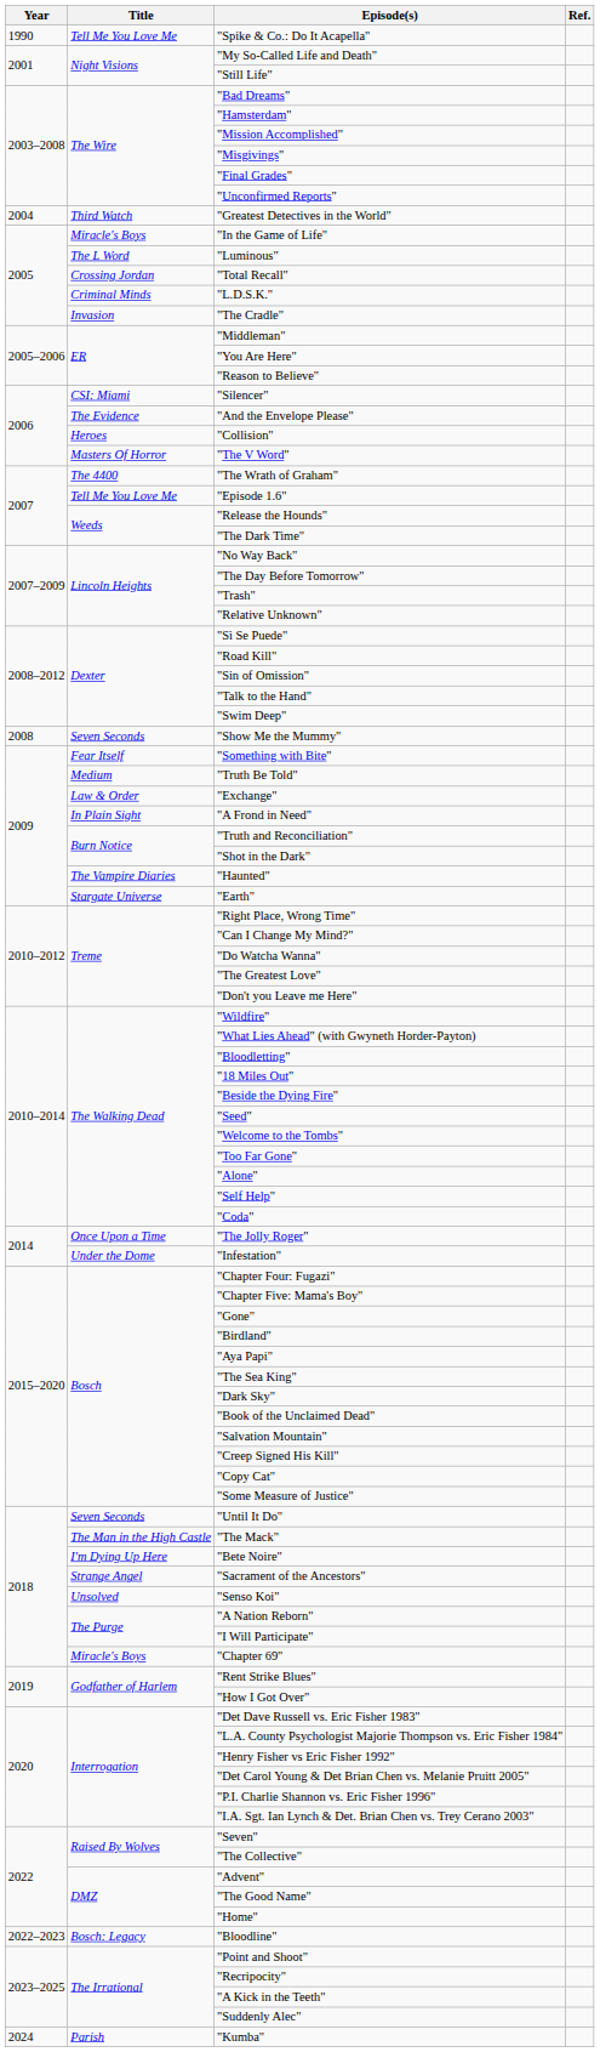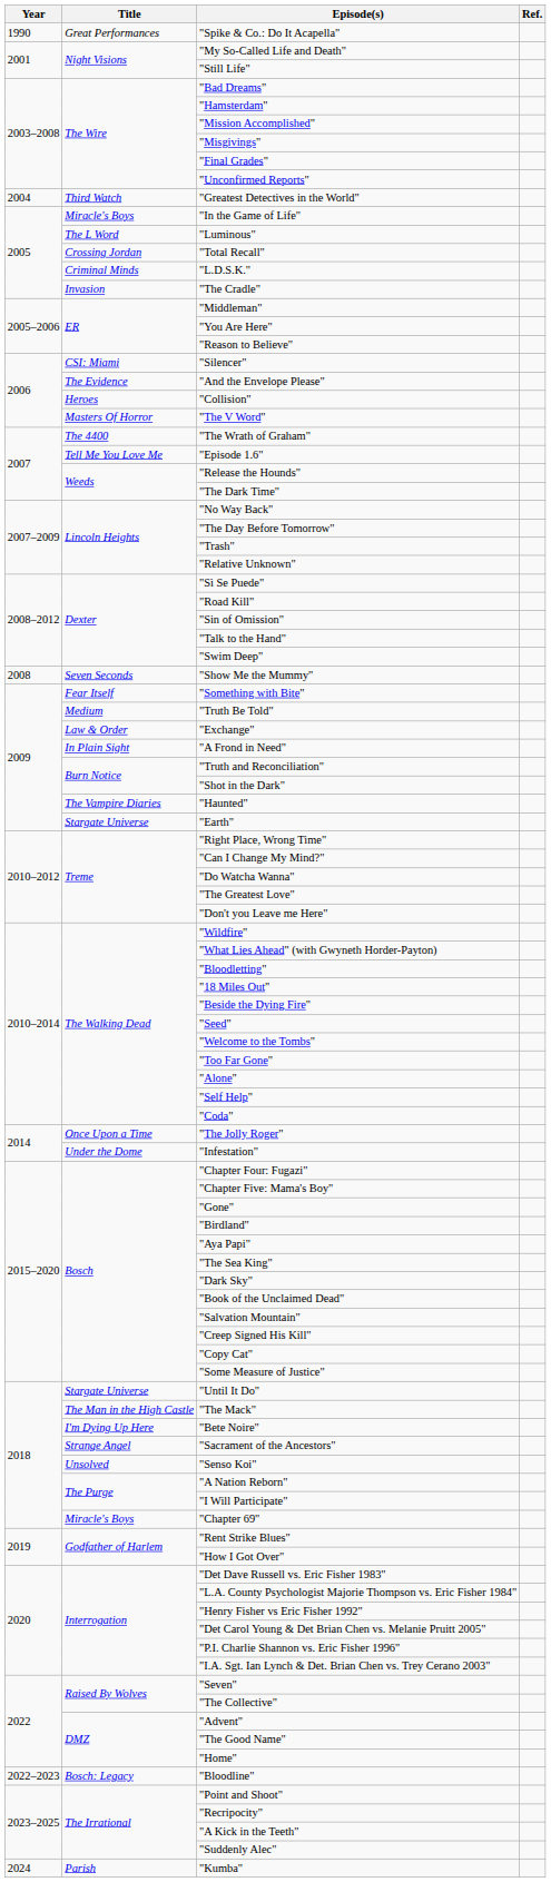 <table class="wikitable">
 <tr>
 <th>Year</th>
 <th>Title</th>
 <th>Episode(s)</th>
 <th>Ref.</th>
 </tr>
 <tr>
 <td>1990</td>
-<td><em><a href='#'>Tell Me You Love Me</a></em></td>
+<td><em>Great Performances</em></td>
 <td>"Spike & Co.: Do It Acapella"</td>
 <td></td>
 </tr>
 <tr>
 <td rowspan=2>2001</td>
 <td rowspan=2><em><a href='#'>Night Visions</a></em></td>
 <td>"My So-Called Life and Death"</td>
 <td></td>
 </tr>
 <tr>
 <td>"Still Life"</td>
 <td></td>
 </tr>
 <tr>
 <td rowspan=6>2003–2008</td>
 <td rowspan=6><em><a href='#'>The Wire</a></em></td>
 <td>"<a href='#'>Bad Dreams</a>"</td>
 <td></td>
 </tr>
 <tr>
 <td>"<a href='#'>Hamsterdam</a>"</td>
 <td></td>
 </tr>
 <tr>
 <td>"<a href='#'>Mission Accomplished</a>"</td>
 <td></td>
 </tr>
 <tr>
 <td>"<a href='#'>Misgivings</a>"</td>
 <td></td>
 </tr>
 <tr>
 <td>"<a href='#'>Final Grades</a>"</td>
 <td></td>
 </tr>
 <tr>
 <td>"<a href='#'>Unconfirmed Reports</a>"</td>
 <td></td>
 </tr>
 <tr>
 <td>2004</td>
 <td><em><a href='#'>Third Watch</a></em></td>
 <td>"Greatest Detectives in the World"</td>
 <td></td>
 </tr>
 <tr>
 <td rowspan=5>2005</td>
 <td><em><a href='#'>Miracle's Boys</a></em></td>
 <td>"In the Game of Life"</td>
 <td></td>
 </tr>
 <tr>
 <td><em><a href='#'>The L Word</a></em></td>
 <td>"Luminous"</td>
 <td></td>
 </tr>
 <tr>
 <td><em><a href='#'>Crossing Jordan</a></em></td>
 <td>"Total Recall"</td>
 <td></td>
 </tr>
 <tr>
 <td><em><a href='#'>Criminal Minds</a></em></td>
 <td>"L.D.S.K."</td>
 <td></td>
 </tr>
 <tr>
 <td><em><a href='#'>Invasion</a></em></td>
 <td>"The Cradle"</td>
 <td></td>
 </tr>
 <tr>
 <td rowspan=3>2005–2006</td>
 <td rowspan=3><em><a href='#'>ER</a></em></td>
 <td>"Middleman"</td>
 <td></td>
 </tr>
 <tr>
 <td>"You Are Here"</td>
 <td></td>
 </tr>
 <tr>
 <td>"Reason to Believe"</td>
 <td></td>
 </tr>
 <tr>
 <td rowspan=4>2006</td>
 <td><em><a href='#'>CSI: Miami</a></em></td>
 <td>"Silencer"</td>
 <td></td>
 </tr>
 <tr>
 <td><em><a href='#'>The Evidence</a></em></td>
 <td>"And the Envelope Please"</td>
 <td></td>
 </tr>
 <tr>
 <td><em><a href='#'>Heroes</a></em></td>
 <td>"Collision"</td>
 <td></td>
 </tr>
 <tr>
 <td><em><a href='#'>Masters Of Horror</a></em></td>
 <td>"<a href='#'>The V Word</a>"</td>
 <td></td>
 </tr>
 <tr>
 <td rowspan=4>2007</td>
 <td><em><a href='#'>The 4400</a></em></td>
 <td>"The Wrath of Graham"</td>
 <td></td>
 </tr>
 <tr>
 <td><em><a href='#'>Tell Me You Love Me</a></em></td>
 <td>"Episode 1.6"</td>
 <td></td>
 </tr>
 <tr>
 <td rowspan=2><em><a href='#'>Weeds</a></em></td>
 <td>"Release the Hounds"</td>
 <td></td>
 </tr>
 <tr>
 <td>"The Dark Time"</td>
 <td></td>
 </tr>
 <tr>
 <td rowspan=4>2007–2009</td>
 <td rowspan=4><em><a href='#'>Lincoln Heights</a></em></td>
 <td>"No Way Back"</td>
 <td></td>
 </tr>
 <tr>
 <td>"The Day Before Tomorrow"</td>
 <td></td>
 </tr>
 <tr>
 <td>"Trash"</td>
 <td></td>
 </tr>
 <tr>
 <td>"Relative Unknown"</td>
 <td></td>
 </tr>
 <tr>
 <td rowspan=5>2008–2012</td>
 <td rowspan=5><em><a href='#'>Dexter</a></em></td>
 <td>"Sì Se Puede"</td>
 <td></td>
 </tr>
 <tr>
 <td>"Road Kill"</td>
 <td></td>
 </tr>
 <tr>
 <td>"Sin of Omission"</td>
 <td></td>
 </tr>
 <tr>
 <td>"Talk to the Hand"</td>
 <td></td>
 </tr>
 <tr>
 <td>"Swim Deep"</td>
 <td></td>
 </tr>
 <tr>
 <td>2008</td>
 <td><em><a href='#'>Seven Seconds</a></em></td>
 <td>"Show Me the Mummy"</td>
 <td></td>
 </tr>
 <tr>
 <td rowspan=8>2009</td>
 <td><em><a href='#'>Fear Itself</a></em></td>
 <td>"<a href='#'>Something with Bite</a>"</td>
 <td></td>
 </tr>
 <tr>
 <td><em><a href='#'>Medium</a></em></td>
 <td>"Truth Be Told"</td>
 <td></td>
 </tr>
 <tr>
 <td><em><a href='#'>Law & Order</a></em></td>
 <td>"Exchange"</td>
 <td></td>
 </tr>
 <tr>
 <td><em><a href='#'>In Plain Sight</a></em></td>
 <td>"A Frond in Need"</td>
 <td></td>
 </tr>
 <tr>
 <td rowspan=2><em><a href='#'>Burn Notice</a></em></td>
 <td>"Truth and Reconciliation"</td>
 <td></td>
 </tr>
 <tr>
 <td>"Shot in the Dark"</td>
 <td></td>
 </tr>
 <tr>
 <td><em><a href='#'>The Vampire Diaries</a></em></td>
 <td>"Haunted"</td>
 <td></td>
 </tr>
 <tr>
 <td><em><a href='#'>Stargate Universe</a></em></td>
 <td>"Earth"</td>
 <td></td>
 </tr>
 <tr>
 <td rowspan=5>2010–2012</td>
 <td rowspan=5><em><a href='#'>Treme</a></em></td>
 <td>"Right Place, Wrong Time"</td>
 <td></td>
 </tr>
 <tr>
 <td>"Can I Change My Mind?"</td>
 <td></td>
 </tr>
 <tr>
 <td>"Do Watcha Wanna"</td>
 <td></td>
 </tr>
 <tr>
 <td>"The Greatest Love"</td>
 <td></td>
 </tr>
 <tr>
 <td>"Don't you Leave me Here"</td>
 <td></td>
 </tr>
 <tr>
 <td rowspan=11>2010–2014</td>
 <td rowspan=11><em><a href='#'>The Walking Dead</a></em></td>
 <td>"<a href='#'>Wildfire</a>"</td>
 <td></td>
 </tr>
 <tr>
 <td>"<a href='#'>What Lies Ahead</a>" (with Gwyneth Horder-Payton)</td>
 <td></td>
 </tr>
 <tr>
 <td>"<a href='#'>Bloodletting</a>"</td>
 <td></td>
 </tr>
 <tr>
 <td>"<a href='#'>18 Miles Out</a>"</td>
 <td></td>
 </tr>
 <tr>
 <td>"<a href='#'>Beside the Dying Fire</a>"</td>
 <td></td>
 </tr>
 <tr>
 <td>"<a href='#'>Seed</a>"</td>
 <td></td>
 </tr>
 <tr>
 <td>"<a href='#'>Welcome to the Tombs</a>"</td>
 <td></td>
 </tr>
 <tr>
 <td>"<a href='#'>Too Far Gone</a>"</td>
 <td></td>
 </tr>
 <tr>
 <td>"<a href='#'>Alone</a>"</td>
 <td></td>
 </tr>
 <tr>
 <td>"<a href='#'>Self Help</a>"</td>
 <td></td>
 </tr>
 <tr>
 <td>"<a href='#'>Coda</a>"</td>
 <td></td>
 </tr>
 <tr>
 <td rowspan="2">2014</td>
 <td><em><a href='#'>Once Upon a Time</a></em></td>
 <td>"<a href='#'>The Jolly Roger</a>"</td>
 <td></td>
 </tr>
 <tr>
 <td><em><a href='#'>Under the Dome</a></em></td>
 <td>"Infestation"</td>
 <td></td>
 </tr>
 <tr>
 <td rowspan="12">2015–2020</td>
 <td rowspan="12"><em><a href='#'>Bosch</a></em></td>
 <td>"Chapter Four: Fugazi"</td>
 <td></td>
 </tr>
 <tr>
 <td>"Chapter Five: Mama's Boy"</td>
 <td></td>
 </tr>
 <tr>
 <td>"Gone"</td>
 <td></td>
 </tr>
 <tr>
 <td>"Birdland"</td>
 <td></td>
 </tr>
 <tr>
 <td>"Aya Papi"</td>
 <td></td>
 </tr>
 <tr>
 <td>"The Sea King"</td>
 <td></td>
 </tr>
 <tr>
 <td>"Dark Sky"</td>
 <td></td>
 </tr>
 <tr>
 <td>"Book of the Unclaimed Dead"</td>
 <td></td>
 </tr>
 <tr>
 <td>"Salvation Mountain"</td>
 <td></td>
 </tr>
 <tr>
 <td>"Creep Signed His Kill"</td>
 <td></td>
 </tr>
 <tr>
 <td>"Copy Cat"</td>
 <td></td>
 </tr>
 <tr>
 <td>"Some Measure of Justice"</td>
 <td></td>
 </tr>
 <tr>
 <td rowspan="8">2018</td>
-<td><em><a href='#'>Seven Seconds</a></em></td>
+<td><em><a href='#'>Stargate Universe</a></em></td>
 <td>"Until It Do"</td>
 <td></td>
 </tr>
 <tr>
 <td><em><a href='#'>The Man in the High Castle</a></em></td>
 <td>"The Mack"</td>
 <td></td>
 </tr>
 <tr>
 <td><em><a href='#'>I'm Dying Up Here</a></em></td>
 <td>"Bete Noire"</td>
 <td></td>
 </tr>
 <tr>
 <td><em><a href='#'>Strange Angel</a></em></td>
 <td>"Sacrament of the Ancestors"</td>
 <td></td>
 </tr>
 <tr>
 <td><em><a href='#'>Unsolved</a></em></td>
 <td>"Senso Koi"</td>
 <td></td>
 </tr>
 <tr>
 <td rowspan="2"><em><a href='#'>The Purge</a></em></td>
 <td>"A Nation Reborn"</td>
 <td></td>
 </tr>
 <tr>
 <td>"I Will Participate"</td>
 <td></td>
 </tr>
 <tr>
 <td><em><a href='#'>Miracle's Boys</a></em></td>
 <td>"Chapter 69"</td>
 <td></td>
 </tr>
 <tr>
 <td rowspan="2">2019</td>
 <td rowspan="2"><em><a href='#'>Godfather of Harlem</a></em></td>
 <td>"Rent Strike Blues"</td>
 <td></td>
 </tr>
 <tr>
 <td>"How I Got Over"</td>
 <td></td>
 </tr>
 <tr>
 <td rowspan=6>2020</td>
 <td rowspan=6><em><a href='#'>Interrogation</a></em></td>
 <td>"Det Dave Russell vs. Eric Fisher 1983"</td>
 <td></td>
 </tr>
 <tr>
 <td>"L.A. County Psychologist Majorie Thompson vs. Eric Fisher 1984"</td>
 <td></td>
 </tr>
 <tr>
 <td>"Henry Fisher vs Eric Fisher 1992"</td>
 <td></td>
 </tr>
 <tr>
 <td>"Det Carol Young & Det Brian Chen vs. Melanie Pruitt 2005"</td>
 <td></td>
 </tr>
 <tr>
 <td>"P.I. Charlie Shannon vs. Eric Fisher 1996"</td>
 <td></td>
 </tr>
 <tr>
 <td>"I.A. Sgt. Ian Lynch & Det. Brian Chen vs. Trey Cerano 2003"</td>
 <td></td>
 </tr>
 <tr>
 <td rowspan="5">2022</td>
 <td rowspan=2><em><a href='#'>Raised By Wolves</a></em></td>
 <td>"Seven"</td>
 <td></td>
 </tr>
 <tr>
 <td>"The Collective"</td>
 <td></td>
 </tr>
 <tr>
 <td rowspan="3"><em><a href='#'>DMZ</a></em></td>
 <td>"Advent"</td>
 <td></td>
 </tr>
 <tr>
 <td>"The Good Name"</td>
 <td></td>
 </tr>
 <tr>
 <td>"Home"</td>
 <td></td>
 </tr>
 <tr>
 <td>2022–2023</td>
 <td><em><a href='#'>Bosch: Legacy</a></em></td>
 <td>"Bloodline"</td>
 <td></td>
 </tr>
 <tr>
 <td rowspan=4>2023–2025</td>
 <td rowspan=4><em><a href='#'>The Irrational</a></em></td>
 <td>"Point and Shoot"</td>
 <td></td>
 </tr>
 <tr>
 <td>"Recripocity"</td>
 <td></td>
 </tr>
 <tr>
 <td>"A Kick in the Teeth"</td>
 <td></td>
 </tr>
 <tr>
 <td>"Suddenly Alec"</td>
 <td></td>
 </tr>
 <tr>
 <td>2024</td>
 <td><em><a href='#'>Parish</a></em></td>
 <td>"Kumba"</td>
 <td></td>
 </tr>
 </table>
